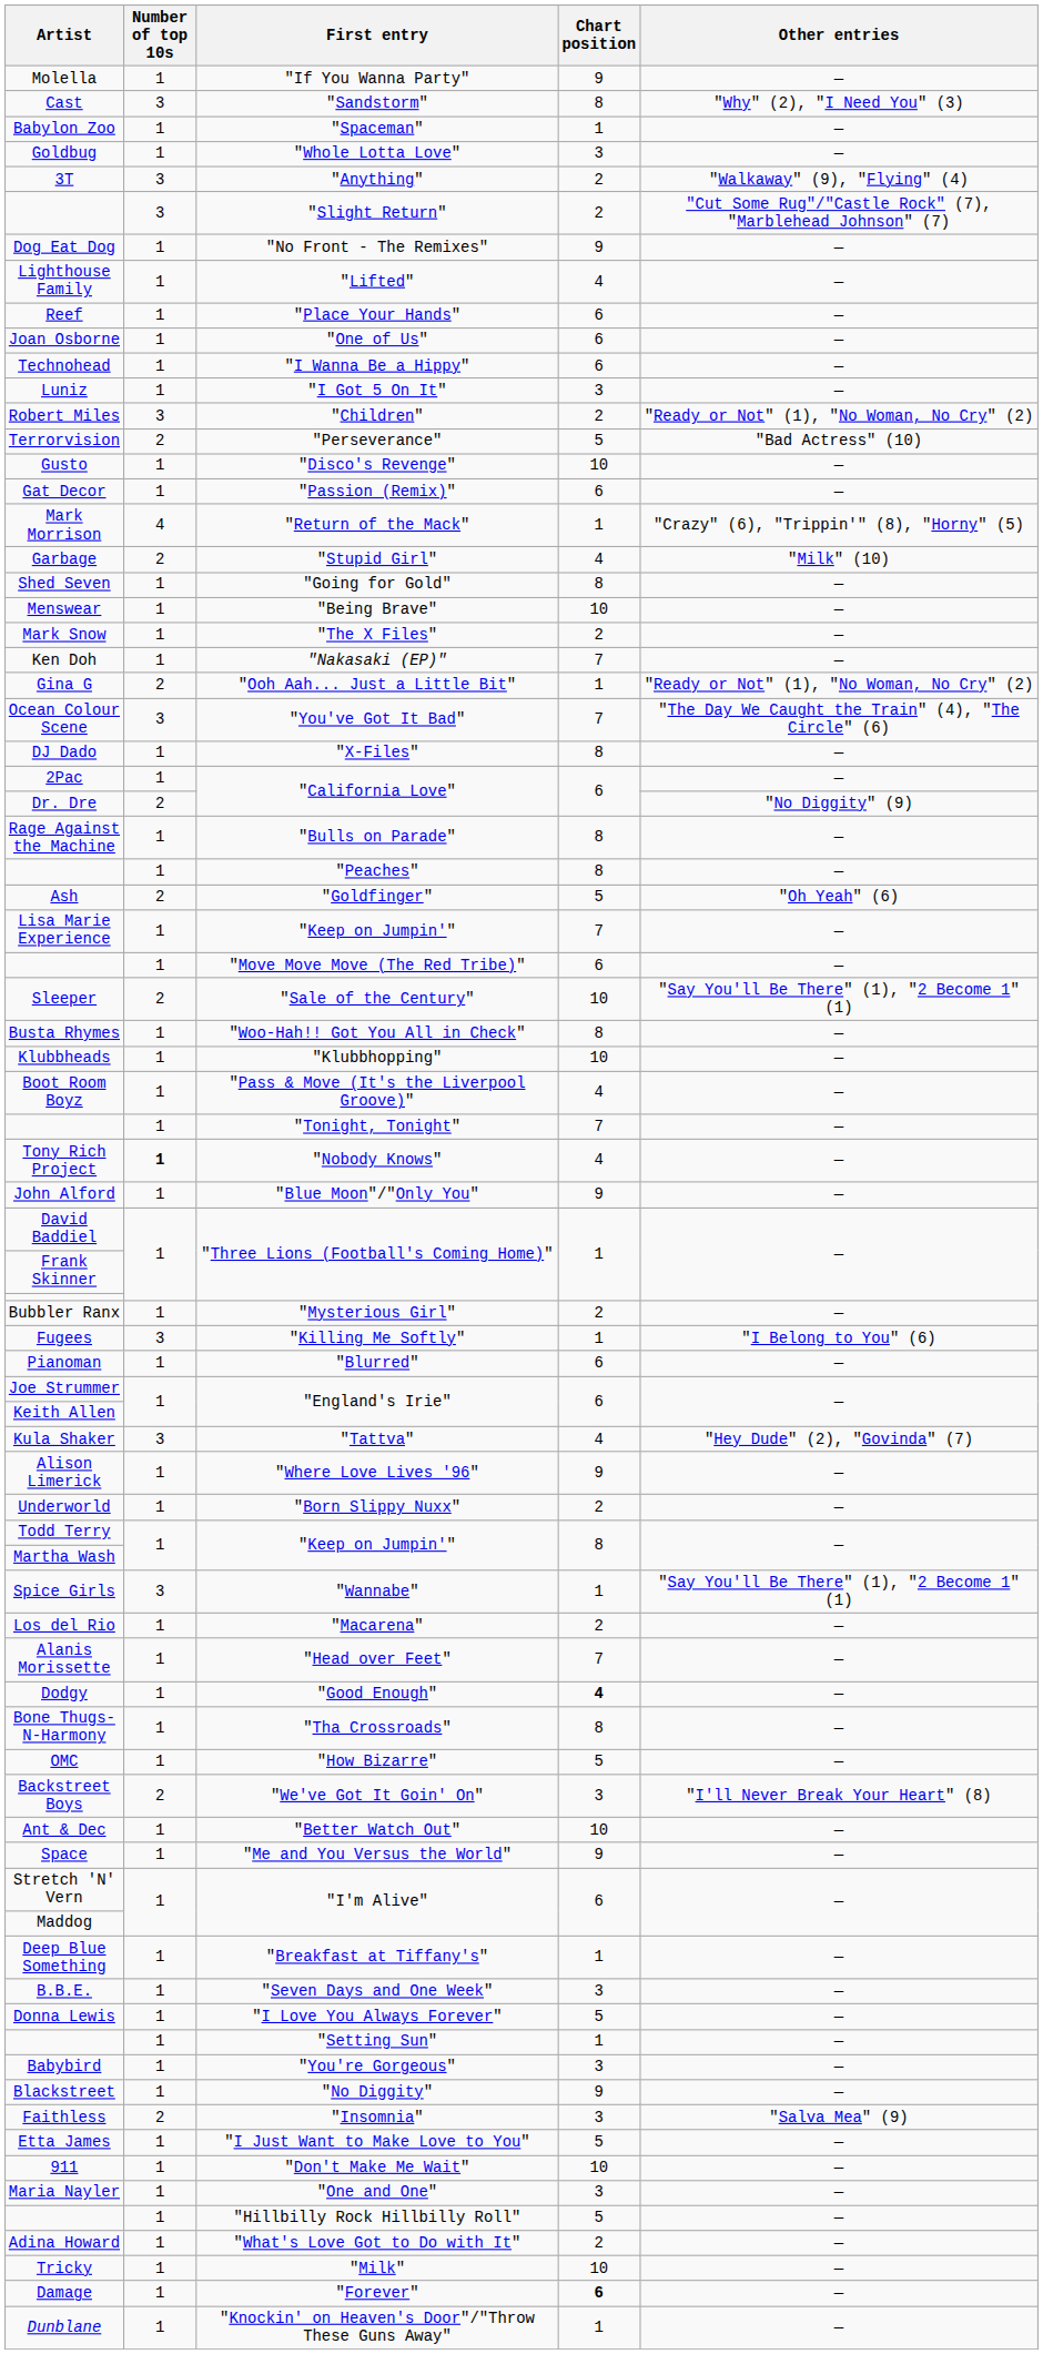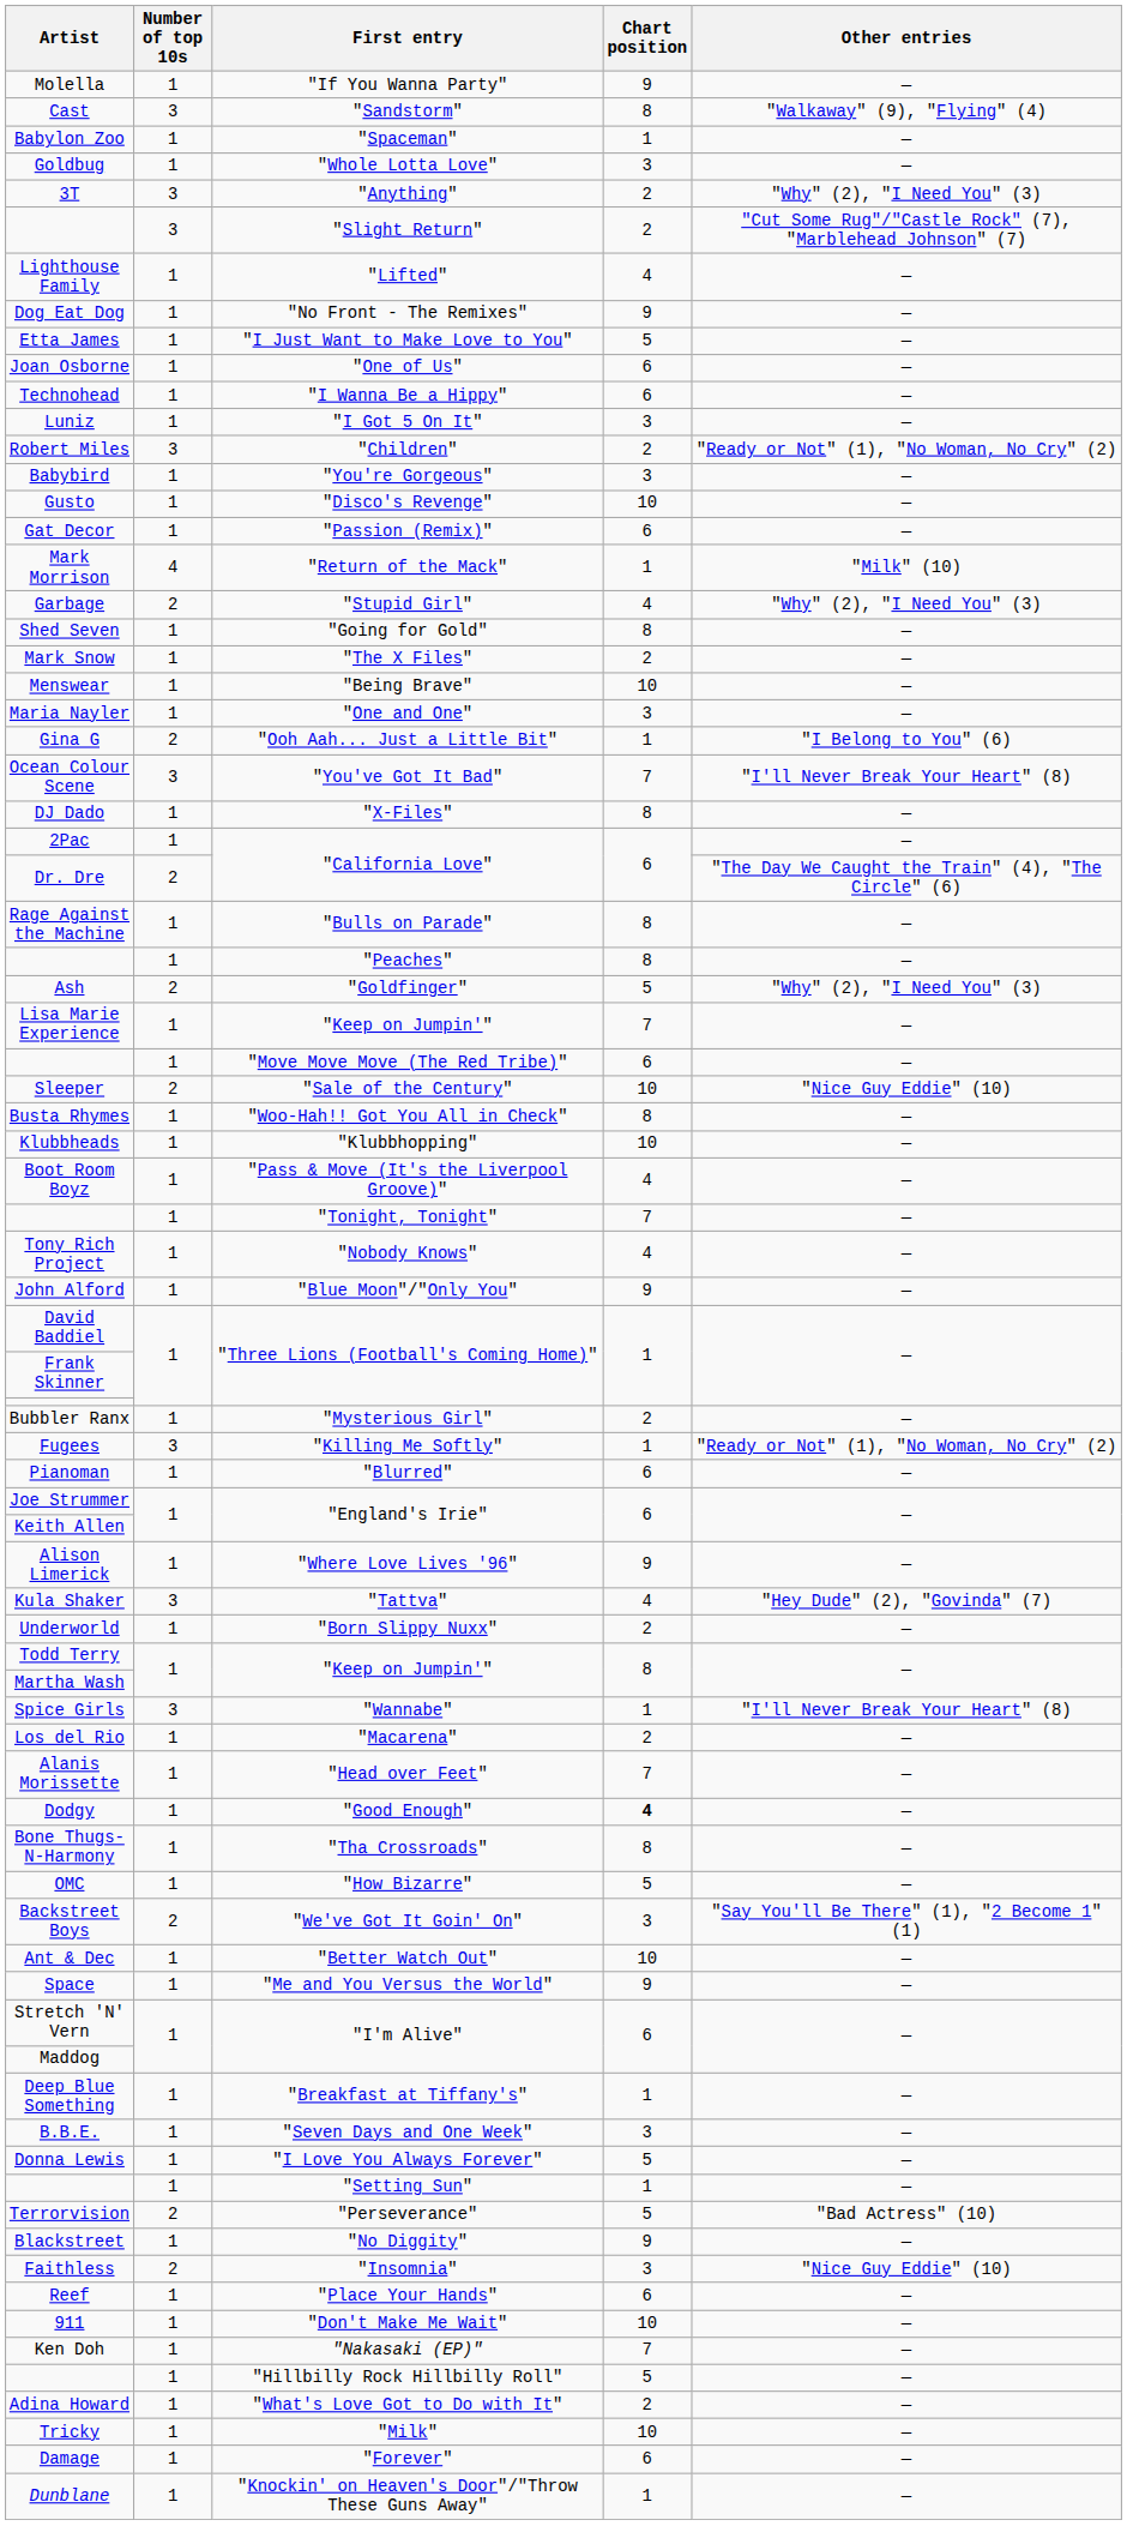 <table class="wikitable sortable mw-collapsible mw-collapsed" style="text-align: center;">
 <tr>
 <th scope="col" style="width:55px;">Artist</th>
 <th scope="col" style="width:55px;" data-sort-type="number">Number of top 10s</th>
 <th scope="col" style="text-align:center;">First entry</th>
 <th scope="col" style="width:55px;" data-sort-type="number">Chart position</th>
 <th scope="col" style="text-align:center;">Other entries</th>
 </tr>
 <tr>
 <td>Molella</td>
 <td>1</td>
 <td>"If You Wanna Party"</td>
 <td>9</td>
 <td>—</td>
 </tr>
 <tr>
 <td><a href='#'>Cast</a></td>
 <td>3</td>
 <td>"<a href='#'>Sandstorm</a>"</td>
 <td>8</td>
-<td>"<a href='#'>Why</a>" (2), "<a href='#'>I Need You</a>" (3)</td>
+<td>"<a href='#'>Walkaway</a>" (9), "<a href='#'>Flying</a>" (4)</td>
 </tr>
 <tr>
 <td><a href='#'>Babylon Zoo</a></td>
 <td>1</td>
 <td>"<a href='#'>Spaceman</a>"</td>
 <td>1</td>
 <td>—</td>
 </tr>
 <tr>
 <td><a href='#'>Goldbug</a></td>
 <td>1</td>
 <td>"<a href='#'>Whole Lotta Love</a>"</td>
 <td>3</td>
 <td>—</td>
 </tr>
 <tr>
 <td><a href='#'>3T</a></td>
 <td>3</td>
 <td>"<a href='#'>Anything</a>"</td>
 <td>2</td>
-<td>"<a href='#'>Walkaway</a>" (9), "<a href='#'>Flying</a>" (4)</td>
+<td>"<a href='#'>Why</a>" (2), "<a href='#'>I Need You</a>" (3)</td>
 </tr>
 <tr>
 <td></td>
 <td>3</td>
 <td>"<a href='#'>Slight Return</a>"</td>
 <td>2</td>
 <td><a href='#'>"Cut Some Rug"/"Castle Rock"</a> (7), "<a href='#'>Marblehead Johnson</a>" (7)</td>
 </tr>
 <tr>
+<td><a href='#'>Lighthouse Family</a></td>
+<td>1</td>
+<td>"<a href='#'>Lifted</a>"</td>
+<td>4</td>
+<td>—</td>
+</tr>
+<tr>
 <td><a href='#'>Dog Eat Dog</a></td>
 <td>1</td>
 <td>"No Front - The Remixes"</td>
 <td>9</td>
 <td>—</td>
 </tr>
 <tr>
-<td><a href='#'>Lighthouse Family</a></td>
+<td><a href='#'>Etta James</a></td>
 <td>1</td>
-<td>"<a href='#'>Lifted</a>"</td>
-<td>4</td>
-<td>—</td>
-</tr>
-<tr>
-<td><a href='#'>Reef</a></td>
-<td>1</td>
-<td>"<a href='#'>Place Your Hands</a>"</td>
-<td>6</td>
+<td>"<a href='#'>I Just Want to Make Love to You</a>"</td>
+<td>5</td>
 <td>—</td>
 </tr>
 <tr>
 <td><a href='#'>Joan Osborne</a></td>
 <td>1</td>
 <td>"<a href='#'>One of Us</a>"</td>
 <td>6</td>
 <td>—</td>
 </tr>
 <tr>
 <td><a href='#'>Technohead</a></td>
 <td>1</td>
 <td>"<a href='#'>I Wanna Be a Hippy</a>"</td>
 <td>6</td>
 <td>—</td>
 </tr>
 <tr>
 <td><a href='#'>Luniz</a></td>
 <td>1</td>
 <td>"<a href='#'>I Got 5 On It</a>"</td>
 <td>3</td>
 <td>—</td>
 </tr>
 <tr>
 <td><a href='#'>Robert Miles</a></td>
 <td>3</td>
 <td>"<a href='#'>Children</a>"</td>
 <td>2</td>
 <td>"<a href='#'>Ready or Not</a>" (1), "<a href='#'>No Woman, No Cry</a>" (2)</td>
 </tr>
 <tr>
-<td><a href='#'>Terrorvision</a></td>
-<td>2</td>
-<td>"Perseverance"</td>
-<td>5</td>
-<td>"Bad Actress" (10)</td>
+<td><a href='#'>Babybird</a></td>
+<td>1</td>
+<td>"<a href='#'>You're Gorgeous</a>"</td>
+<td>3</td>
+<td>—</td>
 </tr>
 <tr>
 <td><a href='#'>Gusto</a></td>
 <td>1</td>
 <td>"<a href='#'>Disco's Revenge</a>"</td>
 <td>10</td>
 <td>—</td>
 </tr>
 <tr>
 <td><a href='#'>Gat Decor</a></td>
 <td>1</td>
 <td>"<a href='#'>Passion (Remix)</a>"</td>
 <td>6</td>
 <td>—</td>
 </tr>
 <tr>
 <td><a href='#'>Mark Morrison</a></td>
 <td>4</td>
 <td>"<a href='#'>Return of the Mack</a>"</td>
 <td>1</td>
-<td>"Crazy" (6), "Trippin'" (8), "<a href='#'>Horny</a>" (5)</td>
+<td>"<a href='#'>Milk</a>" (10)</td>
 </tr>
 <tr>
 <td><a href='#'>Garbage</a></td>
 <td>2</td>
 <td>"<a href='#'>Stupid Girl</a>"</td>
 <td>4</td>
-<td>"<a href='#'>Milk</a>" (10)</td>
+<td>"<a href='#'>Why</a>" (2), "<a href='#'>I Need You</a>" (3)</td>
 </tr>
 <tr>
 <td><a href='#'>Shed Seven</a></td>
 <td>1</td>
 <td>"Going for Gold"</td>
 <td>8</td>
+<td>—</td>
+</tr>
+<tr>
+<td><a href='#'>Mark Snow</a></td>
+<td>1</td>
+<td>"<a href='#'>The X Files</a>"</td>
+<td>2</td>
 <td>—</td>
 </tr>
 <tr>
 <td><a href='#'>Menswear</a></td>
 <td>1</td>
 <td>"Being Brave"</td>
 <td>10</td>
 <td>—</td>
 </tr>
 <tr>
-<td><a href='#'>Mark Snow</a></td>
+<td><a href='#'>Maria Nayler</a></td>
 <td>1</td>
-<td>"<a href='#'>The X Files</a>"</td>
-<td>2</td>
-<td>—</td>
-</tr>
-<tr>
-<td>Ken Doh</td>
-<td>1</td>
-<td><em>"Nakasaki (EP)"</em></td>
-<td>7</td>
+<td>"<a href='#'>One and One</a>"</td>
+<td>3</td>
 <td>—</td>
 </tr>
 <tr>
 <td><a href='#'>Gina G</a></td>
 <td>2</td>
 <td>"<a href='#'>Ooh Aah... Just a Little Bit</a>"</td>
 <td>1</td>
-<td>"<a href='#'>Ready or Not</a>" (1), "<a href='#'>No Woman, No Cry</a>" (2)</td>
+<td>"<a href='#'>I Belong to You</a>" (6)</td>
 </tr>
 <tr>
 <td><a href='#'>Ocean Colour Scene</a></td>
 <td>3</td>
 <td>"<a href='#'>You've Got It Bad</a>"</td>
 <td>7</td>
-<td>"<a href='#'>The Day We Caught the Train</a>" (4), "<a href='#'>The Circle</a>" (6)</td>
+<td>"<a href='#'>I'll Never Break Your Heart</a>" (8)</td>
 </tr>
 <tr>
 <td><a href='#'>DJ Dado</a></td>
 <td>1</td>
 <td>"<a href='#'>X-Files</a>"</td>
 <td>8</td>
 <td>—</td>
 </tr>
 <tr>
 <td><a href='#'>2Pac</a></td>
 <td>1</td>
 <td rowspan="2">"<a href='#'>California Love</a>"</td>
 <td rowspan="2">6</td>
 <td>—</td>
 </tr>
 <tr>
 <td><a href='#'>Dr. Dre</a></td>
 <td>2</td>
-<td>"<a href='#'>No Diggity</a>" (9)</td>
+<td>"<a href='#'>The Day We Caught the Train</a>" (4), "<a href='#'>The Circle</a>" (6)</td>
 </tr>
 <tr>
 <td><a href='#'>Rage Against the Machine</a></td>
 <td>1</td>
 <td>"<a href='#'>Bulls on Parade</a>"</td>
 <td>8</td>
 <td>—</td>
 </tr>
 <tr>
 <td></td>
 <td>1</td>
 <td>"<a href='#'>Peaches</a>"</td>
 <td>8</td>
 <td>—</td>
 </tr>
 <tr>
 <td><a href='#'>Ash</a></td>
 <td>2</td>
 <td>"<a href='#'>Goldfinger</a>"</td>
 <td>5</td>
-<td>"<a href='#'>Oh Yeah</a>" (6)</td>
+<td>"<a href='#'>Why</a>" (2), "<a href='#'>I Need You</a>" (3)</td>
 </tr>
 <tr>
 <td><a href='#'>Lisa Marie Experience</a></td>
 <td>1</td>
 <td>"<a href='#'>Keep on Jumpin'</a>"</td>
 <td>7</td>
 <td>—</td>
 </tr>
 <tr>
 <td></td>
 <td>1</td>
 <td>"<a href='#'>Move Move Move (The Red Tribe)</a>"</td>
 <td>6</td>
 <td>—</td>
 </tr>
 <tr>
 <td><a href='#'>Sleeper</a></td>
 <td>2</td>
 <td>"<a href='#'>Sale of the Century</a>"</td>
 <td>10</td>
-<td>"<a href='#'>Say You'll Be There</a>" (1), "<a href='#'>2 Become 1</a>" (1)</td>
+<td>"<a href='#'>Nice Guy Eddie</a>" (10)</td>
 </tr>
 <tr>
 <td><a href='#'>Busta Rhymes</a></td>
 <td>1</td>
 <td>"<a href='#'>Woo-Hah!! Got You All in Check</a>"</td>
 <td>8</td>
 <td>—</td>
 </tr>
 <tr>
 <td><a href='#'>Klubbheads</a></td>
 <td>1</td>
 <td>"Klubbhopping"</td>
 <td>10</td>
 <td>—</td>
 </tr>
 <tr>
 <td><a href='#'>Boot Room Boyz</a></td>
 <td>1</td>
 <td>"<a href='#'>Pass & Move (It's the Liverpool Groove)</a>"</td>
 <td>4</td>
 <td>—</td>
 </tr>
 <tr>
 <td></td>
 <td>1</td>
 <td>"<a href='#'>Tonight, Tonight</a>"</td>
 <td>7</td>
 <td>—</td>
 </tr>
 <tr>
 <td><a href='#'>Tony Rich Project</a></td>
-<td><strong>1</strong></td>
+<td>1</td>
 <td>"<a href='#'>Nobody Knows</a>"</td>
 <td>4</td>
 <td>—</td>
 </tr>
 <tr>
 <td><a href='#'>John Alford</a></td>
 <td>1</td>
 <td>"<a href='#'>Blue Moon</a>"/"<a href='#'>Only You</a>"</td>
 <td>9</td>
 <td>—</td>
 </tr>
 <tr>
 <td><a href='#'>David Baddiel</a></td>
 <td rowspan="3">1</td>
 <td rowspan="3">"<a href='#'>Three Lions (Football's Coming Home)</a>"</td>
 <td rowspan="3">1</td>
 <td rowspan="3">—</td>
 </tr>
 <tr>
 <td><a href='#'>Frank Skinner</a></td>
 </tr>
 <tr>
 <td></td>
 </tr>
 <tr>
 <td>Bubbler Ranx</td>
 <td>1</td>
 <td>"<a href='#'>Mysterious Girl</a>"</td>
 <td>2</td>
 <td>—</td>
 </tr>
 <tr>
 <td><a href='#'>Fugees</a></td>
 <td>3</td>
 <td>"<a href='#'>Killing Me Softly</a>"</td>
 <td>1</td>
-<td>"<a href='#'>I Belong to You</a>" (6)</td>
+<td>"<a href='#'>Ready or Not</a>" (1), "<a href='#'>No Woman, No Cry</a>" (2)</td>
 </tr>
 <tr>
 <td><a href='#'>Pianoman</a></td>
 <td>1</td>
 <td>"<a href='#'>Blurred</a>"</td>
 <td>6</td>
 <td>—</td>
 </tr>
 <tr>
 <td><a href='#'>Joe Strummer</a></td>
 <td rowspan="2">1</td>
 <td rowspan="2">"England's Irie"</td>
 <td rowspan="2">6</td>
 <td rowspan="2">—</td>
 </tr>
 <tr>
 <td><a href='#'>Keith Allen</a></td>
 </tr>
 <tr>
+<td><a href='#'>Alison Limerick</a></td>
+<td>1</td>
+<td>"<a href='#'>Where Love Lives '96</a>"</td>
+<td>9</td>
+<td>—</td>
+</tr>
+<tr>
 <td><a href='#'>Kula Shaker</a></td>
 <td>3</td>
 <td>"<a href='#'>Tattva</a>"</td>
 <td>4</td>
 <td>"<a href='#'>Hey Dude</a>" (2), "<a href='#'>Govinda</a>" (7)</td>
-</tr>
-<tr>
-<td><a href='#'>Alison Limerick</a></td>
-<td>1</td>
-<td>"<a href='#'>Where Love Lives '96</a>"</td>
-<td>9</td>
-<td>—</td>
 </tr>
 <tr>
 <td><a href='#'>Underworld</a></td>
 <td>1</td>
 <td>"<a href='#'>Born Slippy Nuxx</a>"</td>
 <td>2</td>
 <td>—</td>
 </tr>
 <tr>
 <td><a href='#'>Todd Terry</a></td>
 <td rowspan="2">1</td>
 <td rowspan="2">"<a href='#'>Keep on Jumpin'</a>"</td>
 <td rowspan="2">8</td>
 <td rowspan="2">—</td>
 </tr>
 <tr>
 <td><a href='#'>Martha Wash</a></td>
 </tr>
 <tr>
 <td><a href='#'>Spice Girls</a></td>
 <td>3</td>
 <td>"<a href='#'>Wannabe</a>"</td>
 <td>1</td>
-<td>"<a href='#'>Say You'll Be There</a>" (1), "<a href='#'>2 Become 1</a>" (1)</td>
+<td>"<a href='#'>I'll Never Break Your Heart</a>" (8)</td>
 </tr>
 <tr>
 <td><a href='#'>Los del Rio</a></td>
 <td>1</td>
 <td>"<a href='#'>Macarena</a>"</td>
 <td>2</td>
 <td>—</td>
 </tr>
 <tr>
 <td><a href='#'>Alanis Morissette</a></td>
 <td>1</td>
 <td>"<a href='#'>Head over Feet</a>"</td>
 <td>7</td>
 <td>—</td>
 </tr>
 <tr>
 <td><a href='#'>Dodgy</a></td>
 <td>1</td>
 <td>"<a href='#'>Good Enough</a>"</td>
 <td><strong>4</strong></td>
 <td>—</td>
 </tr>
 <tr>
 <td><a href='#'>Bone Thugs-N-Harmony</a></td>
 <td>1</td>
 <td>"<a href='#'>Tha Crossroads</a>"</td>
 <td>8</td>
 <td>—</td>
 </tr>
 <tr>
 <td><a href='#'>OMC</a></td>
 <td>1</td>
 <td>"<a href='#'>How Bizarre</a>"</td>
 <td>5</td>
 <td>—</td>
 </tr>
 <tr>
 <td><a href='#'>Backstreet Boys</a></td>
 <td>2</td>
 <td>"<a href='#'>We've Got It Goin' On</a>"</td>
 <td>3</td>
-<td>"<a href='#'>I'll Never Break Your Heart</a>" (8)</td>
+<td>"<a href='#'>Say You'll Be There</a>" (1), "<a href='#'>2 Become 1</a>" (1)</td>
 </tr>
 <tr>
 <td><a href='#'>Ant & Dec</a></td>
 <td>1</td>
 <td>"<a href='#'>Better Watch Out</a>"</td>
 <td>10</td>
 <td>—</td>
 </tr>
 <tr>
 <td><a href='#'>Space</a></td>
 <td>1</td>
 <td>"<a href='#'>Me and You Versus the World</a>"</td>
 <td>9</td>
 <td>—</td>
 </tr>
 <tr>
 <td>Stretch 'N' Vern</td>
 <td rowspan="2">1</td>
 <td rowspan="2">"I'm Alive"</td>
 <td rowspan="2">6</td>
 <td rowspan="2">—</td>
 </tr>
 <tr>
 <td>Maddog</td>
 </tr>
 <tr>
 <td><a href='#'>Deep Blue Something</a></td>
 <td>1</td>
 <td>"<a href='#'>Breakfast at Tiffany's</a>"</td>
 <td>1</td>
 <td>—</td>
 </tr>
 <tr>
 <td><a href='#'>B.B.E.</a></td>
 <td>1</td>
 <td>"<a href='#'>Seven Days and One Week</a>"</td>
 <td>3</td>
 <td>—</td>
 </tr>
 <tr>
 <td><a href='#'>Donna Lewis</a></td>
 <td>1</td>
 <td>"<a href='#'>I Love You Always Forever</a>"</td>
 <td>5</td>
 <td>—</td>
 </tr>
 <tr>
 <td></td>
 <td>1</td>
 <td>"<a href='#'>Setting Sun</a>"</td>
 <td>1</td>
 <td>—</td>
 </tr>
 <tr>
-<td><a href='#'>Babybird</a></td>
-<td>1</td>
-<td>"<a href='#'>You're Gorgeous</a>"</td>
-<td>3</td>
-<td>—</td>
+<td><a href='#'>Terrorvision</a></td>
+<td>2</td>
+<td>"Perseverance"</td>
+<td>5</td>
+<td>"Bad Actress" (10)</td>
 </tr>
 <tr>
 <td><a href='#'>Blackstreet</a></td>
 <td>1</td>
 <td>"<a href='#'>No Diggity</a>"</td>
 <td>9</td>
 <td>—</td>
 </tr>
 <tr>
 <td><a href='#'>Faithless</a></td>
 <td>2</td>
 <td>"<a href='#'>Insomnia</a>"</td>
 <td>3</td>
-<td>"<a href='#'>Salva Mea</a>" (9)</td>
+<td>"<a href='#'>Nice Guy Eddie</a>" (10)</td>
 </tr>
 <tr>
-<td><a href='#'>Etta James</a></td>
+<td><a href='#'>Reef</a></td>
 <td>1</td>
-<td>"<a href='#'>I Just Want to Make Love to You</a>"</td>
-<td>5</td>
+<td>"<a href='#'>Place Your Hands</a>"</td>
+<td>6</td>
 <td>—</td>
 </tr>
 <tr>
 <td><a href='#'>911</a></td>
 <td>1</td>
 <td>"<a href='#'>Don't Make Me Wait</a>"</td>
 <td>10</td>
 <td>—</td>
 </tr>
 <tr>
-<td><a href='#'>Maria Nayler</a></td>
+<td>Ken Doh</td>
 <td>1</td>
-<td>"<a href='#'>One and One</a>"</td>
-<td>3</td>
+<td><em>"Nakasaki (EP)"</em></td>
+<td>7</td>
 <td>—</td>
 </tr>
 <tr>
 <td></td>
 <td>1</td>
 <td>"Hillbilly Rock Hillbilly Roll"</td>
 <td>5</td>
 <td>—</td>
 </tr>
 <tr>
 <td><a href='#'>Adina Howard</a></td>
 <td>1</td>
 <td>"<a href='#'>What's Love Got to Do with It</a>"</td>
 <td>2</td>
 <td>—</td>
 </tr>
 <tr>
 <td><a href='#'>Tricky</a></td>
 <td>1</td>
 <td>"<a href='#'>Milk</a>"</td>
 <td>10</td>
 <td>—</td>
 </tr>
 <tr>
 <td><a href='#'>Damage</a></td>
 <td>1</td>
 <td>"<a href='#'>Forever</a>"</td>
-<td><strong>6</strong></td>
+<td>6</td>
 <td>—</td>
 </tr>
 <tr>
 <td><em><a href='#'>Dunblane</a></em></td>
 <td>1</td>
 <td>"<a href='#'>Knockin' on Heaven's Door</a>"/"Throw These Guns Away"</td>
 <td>1</td>
 <td>—</td>
 </tr>
 </table>
